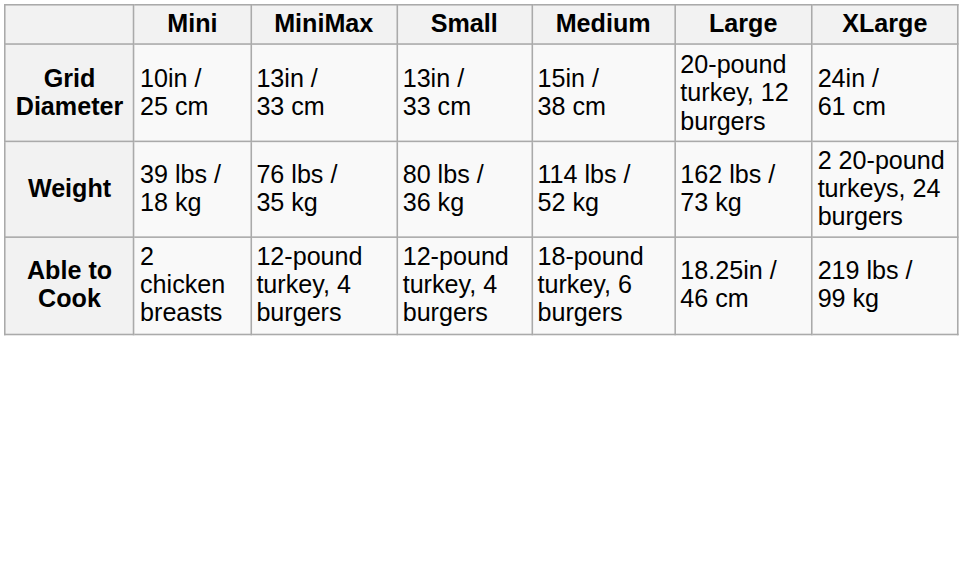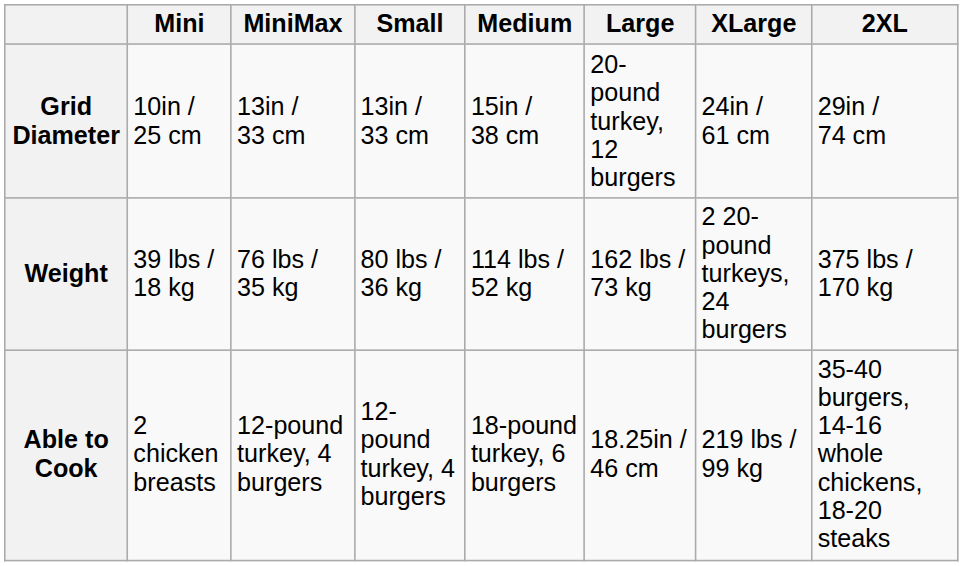 <table class="wikitable">
 <tr>
 <th></th>
 <th>Mini</th>
 <th>MiniMax</th>
 <th>Small</th>
 <th>Medium</th>
 <th>Large</th>
 <th>XLarge</th>
+<th>2XL</th>
 </tr>
 <tr>
 <th>Grid Diameter</th>
 <td>10in / 25 cm</td>
 <td>13in / 33 cm</td>
 <td>13in / 33 cm</td>
 <td>15in / 38 cm</td>
 <td>20-pound turkey, 12 burgers</td>
 <td>24in / 61 cm</td>
+<td>29in / 74 cm</td>
 </tr>
 <tr>
 <th>Weight</th>
 <td>39 lbs / 18 kg</td>
 <td>76 lbs / 35 kg</td>
 <td>80 lbs / 36 kg</td>
 <td>114 lbs / 52 kg</td>
 <td>162 lbs / 73 kg</td>
 <td>2 20-pound turkeys, 24 burgers</td>
+<td>375 lbs / 170 kg</td>
 </tr>
 <tr>
 <th>Able to Cook</th>
 <td>2 chicken breasts</td>
 <td>12-pound turkey, 4 burgers</td>
 <td>12-pound turkey, 4 burgers</td>
 <td>18-pound turkey, 6 burgers</td>
 <td>18.25in / 46 cm</td>
 <td>219 lbs / 99 kg</td>
+<td>35-40 burgers, 14-16 whole chickens, 18-20 steaks</td>
 </tr>
 </table>
